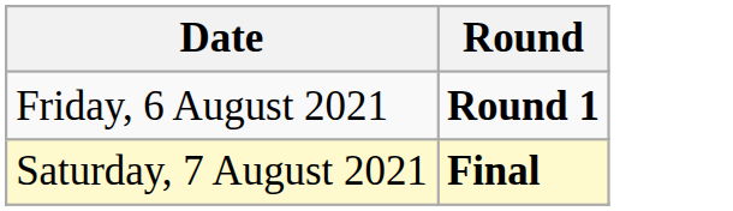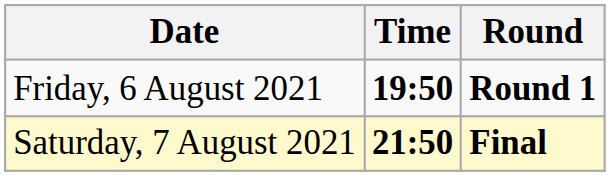 <table class="wikitable">
 <tr>
 <th>Date</th>
+<th>Time</th>
 <th>Round</th>
 </tr>
 <tr>
 <td>Friday, 6 August 2021</td>
+<td><strong>19:50</strong></td>
 <td><strong>Round 1</strong></td>
 </tr>
 <tr style=background:lemonchiffon>
 <td>Saturday, 7 August 2021</td>
+<td><strong>21:50</strong></td>
 <td><strong>Final</strong></td>
 </tr>
 </table>
